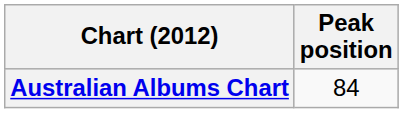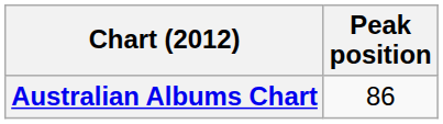 <table class="wikitable plainrowheaders">
 <tr>
 <th>Chart (2012)</th>
 <th>Peak<br>position</th>
 </tr>
 <tr>
 <th scope="row"><a href='#'>Australian Albums Chart</a></th>
-<td style="text-align:center;">84</td>
+<td style="text-align:center;">86</td>
 </tr>
 </table>
